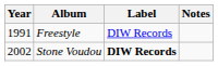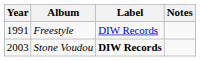 <table class="wikitable">
 <tr>
 <th>Year</th>
 <th>Album</th>
 <th>Label</th>
 <th>Notes</th>
 </tr>
 <tr>
 <td>1991</td>
 <td><em>Freestyle</em></td>
 <td><a href='#'>DIW Records</a></td>
 <td></td>
 </tr>
 <tr>
-<td>2002</td>
+<td>2003</td>
 <td><em>Stone Voudou</em></td>
 <td><strong>DIW Records</strong></td>
 <td></td>
 </tr>
 </table>
